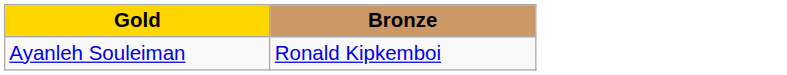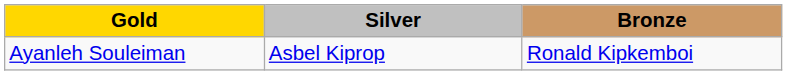 <table class="wikitable" style="text-align:left">
 <tr align="center">
 <td width=200 bgcolor=gold><strong>Gold</strong></td>
+<td width=200 bgcolor=silver><strong>Silver</strong></td>
 <td width=200 bgcolor=CC9966><strong>Bronze</strong></td>
 </tr>
 <tr>
 <td><a href='#'>Ayanleh Souleiman</a><br><em></em></td>
+<td><a href='#'>Asbel Kiprop</a><br><em></em></td>
 <td><a href='#'>Ronald Kipkemboi</a><br><em></em></td>
 </tr>
 </table>
